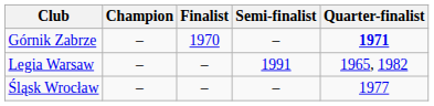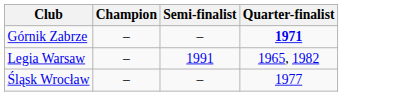 <table class="wikitable" style="text-align:center">
 <tr>
 <th>Club</th>
 <th>Champion</th>
-<th>Finalist</th>
 <th>Semi-finalist</th>
 <th>Quarter-finalist</th>
 </tr>
 <tr>
 <td style="text-align:left"><a href='#'>Górnik Zabrze</a></td>
 <td>–</td>
-<td><a href='#'>1970</a></td>
 <td>–</td>
 <td><strong><a href='#'>1971</a></strong></td>
 </tr>
 <tr>
 <td style="text-align:left"><a href='#'>Legia Warsaw</a></td>
-<td>–</td>
 <td>–</td>
 <td><a href='#'>1991</a></td>
 <td><a href='#'>1965</a>, <a href='#'>1982</a></td>
 </tr>
 <tr>
 <td style="text-align:left"><a href='#'>Śląsk Wrocław</a></td>
 <td>–</td>
 <td>–</td>
-<td>–</td>
 <td><a href='#'>1977</a></td>
 </tr>
 </table>
